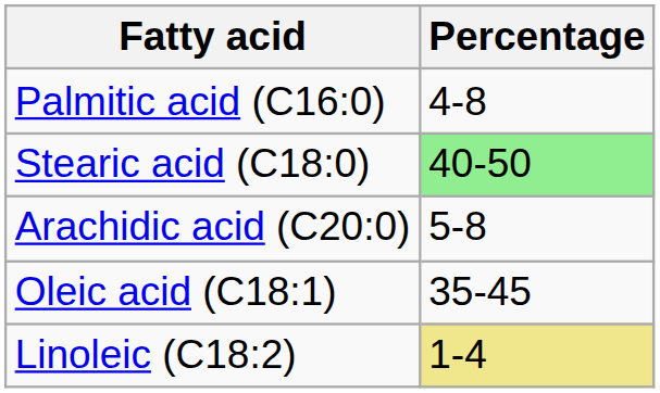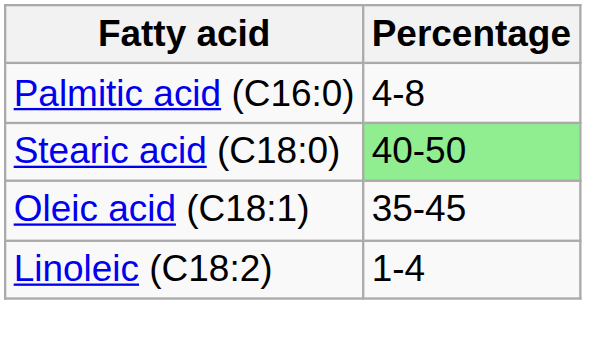 <table class="wikitable">
 <tr>
 <th>Fatty acid</th>
 <th>Percentage</th>
 </tr>
 <tr>
 <td><a href='#'>Palmitic acid</a> (C16:0)</td>
 <td>4-8</td>
 </tr>
 <tr>
 <td><a href='#'>Stearic acid</a> (C18:0)</td>
 <td style="background: lightgreen;">40-50</td>
 </tr>
 <tr>
-<td><a href='#'>Arachidic acid</a> (C20:0)</td>
-<td>5-8</td>
-</tr>
-<tr>
 <td><a href='#'>Oleic acid</a> (C18:1)</td>
 <td>35-45</td>
 </tr>
 <tr>
 <td><a href='#'>Linoleic</a> (C18:2)</td>
-<td style="background: khaki;">1-4</td>
+<td>1-4</td>
 </tr>
 </table>
